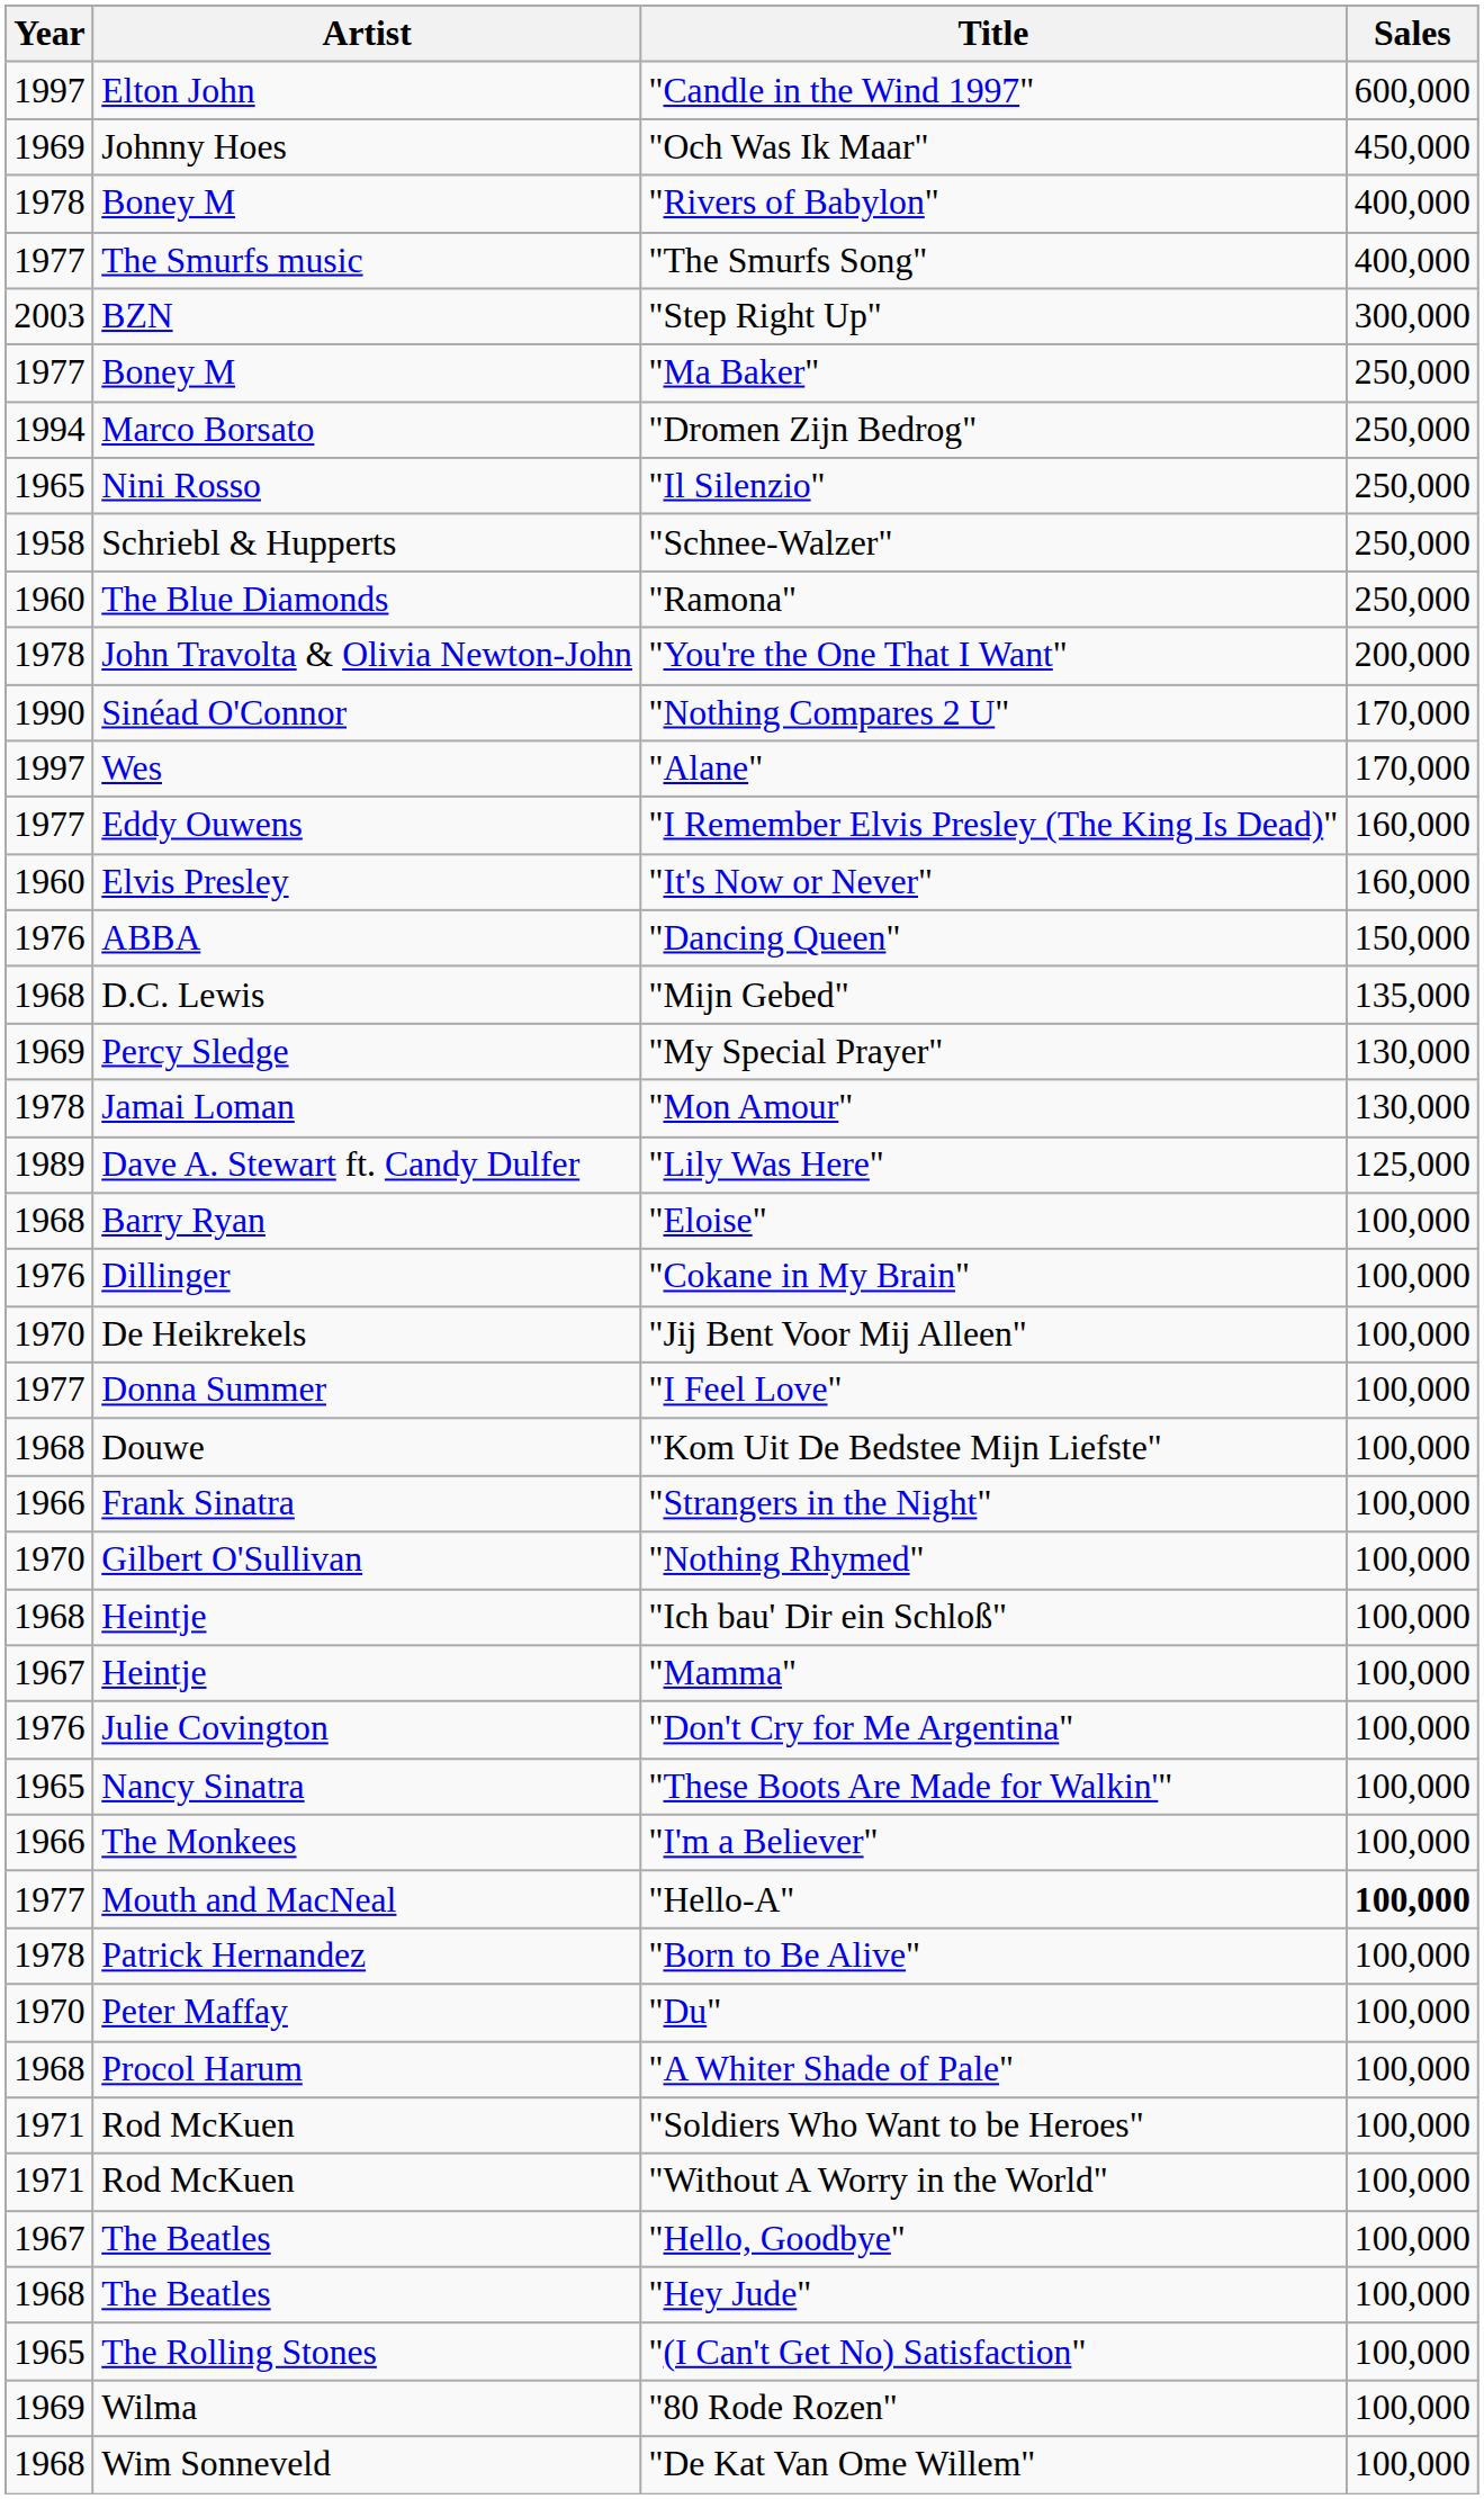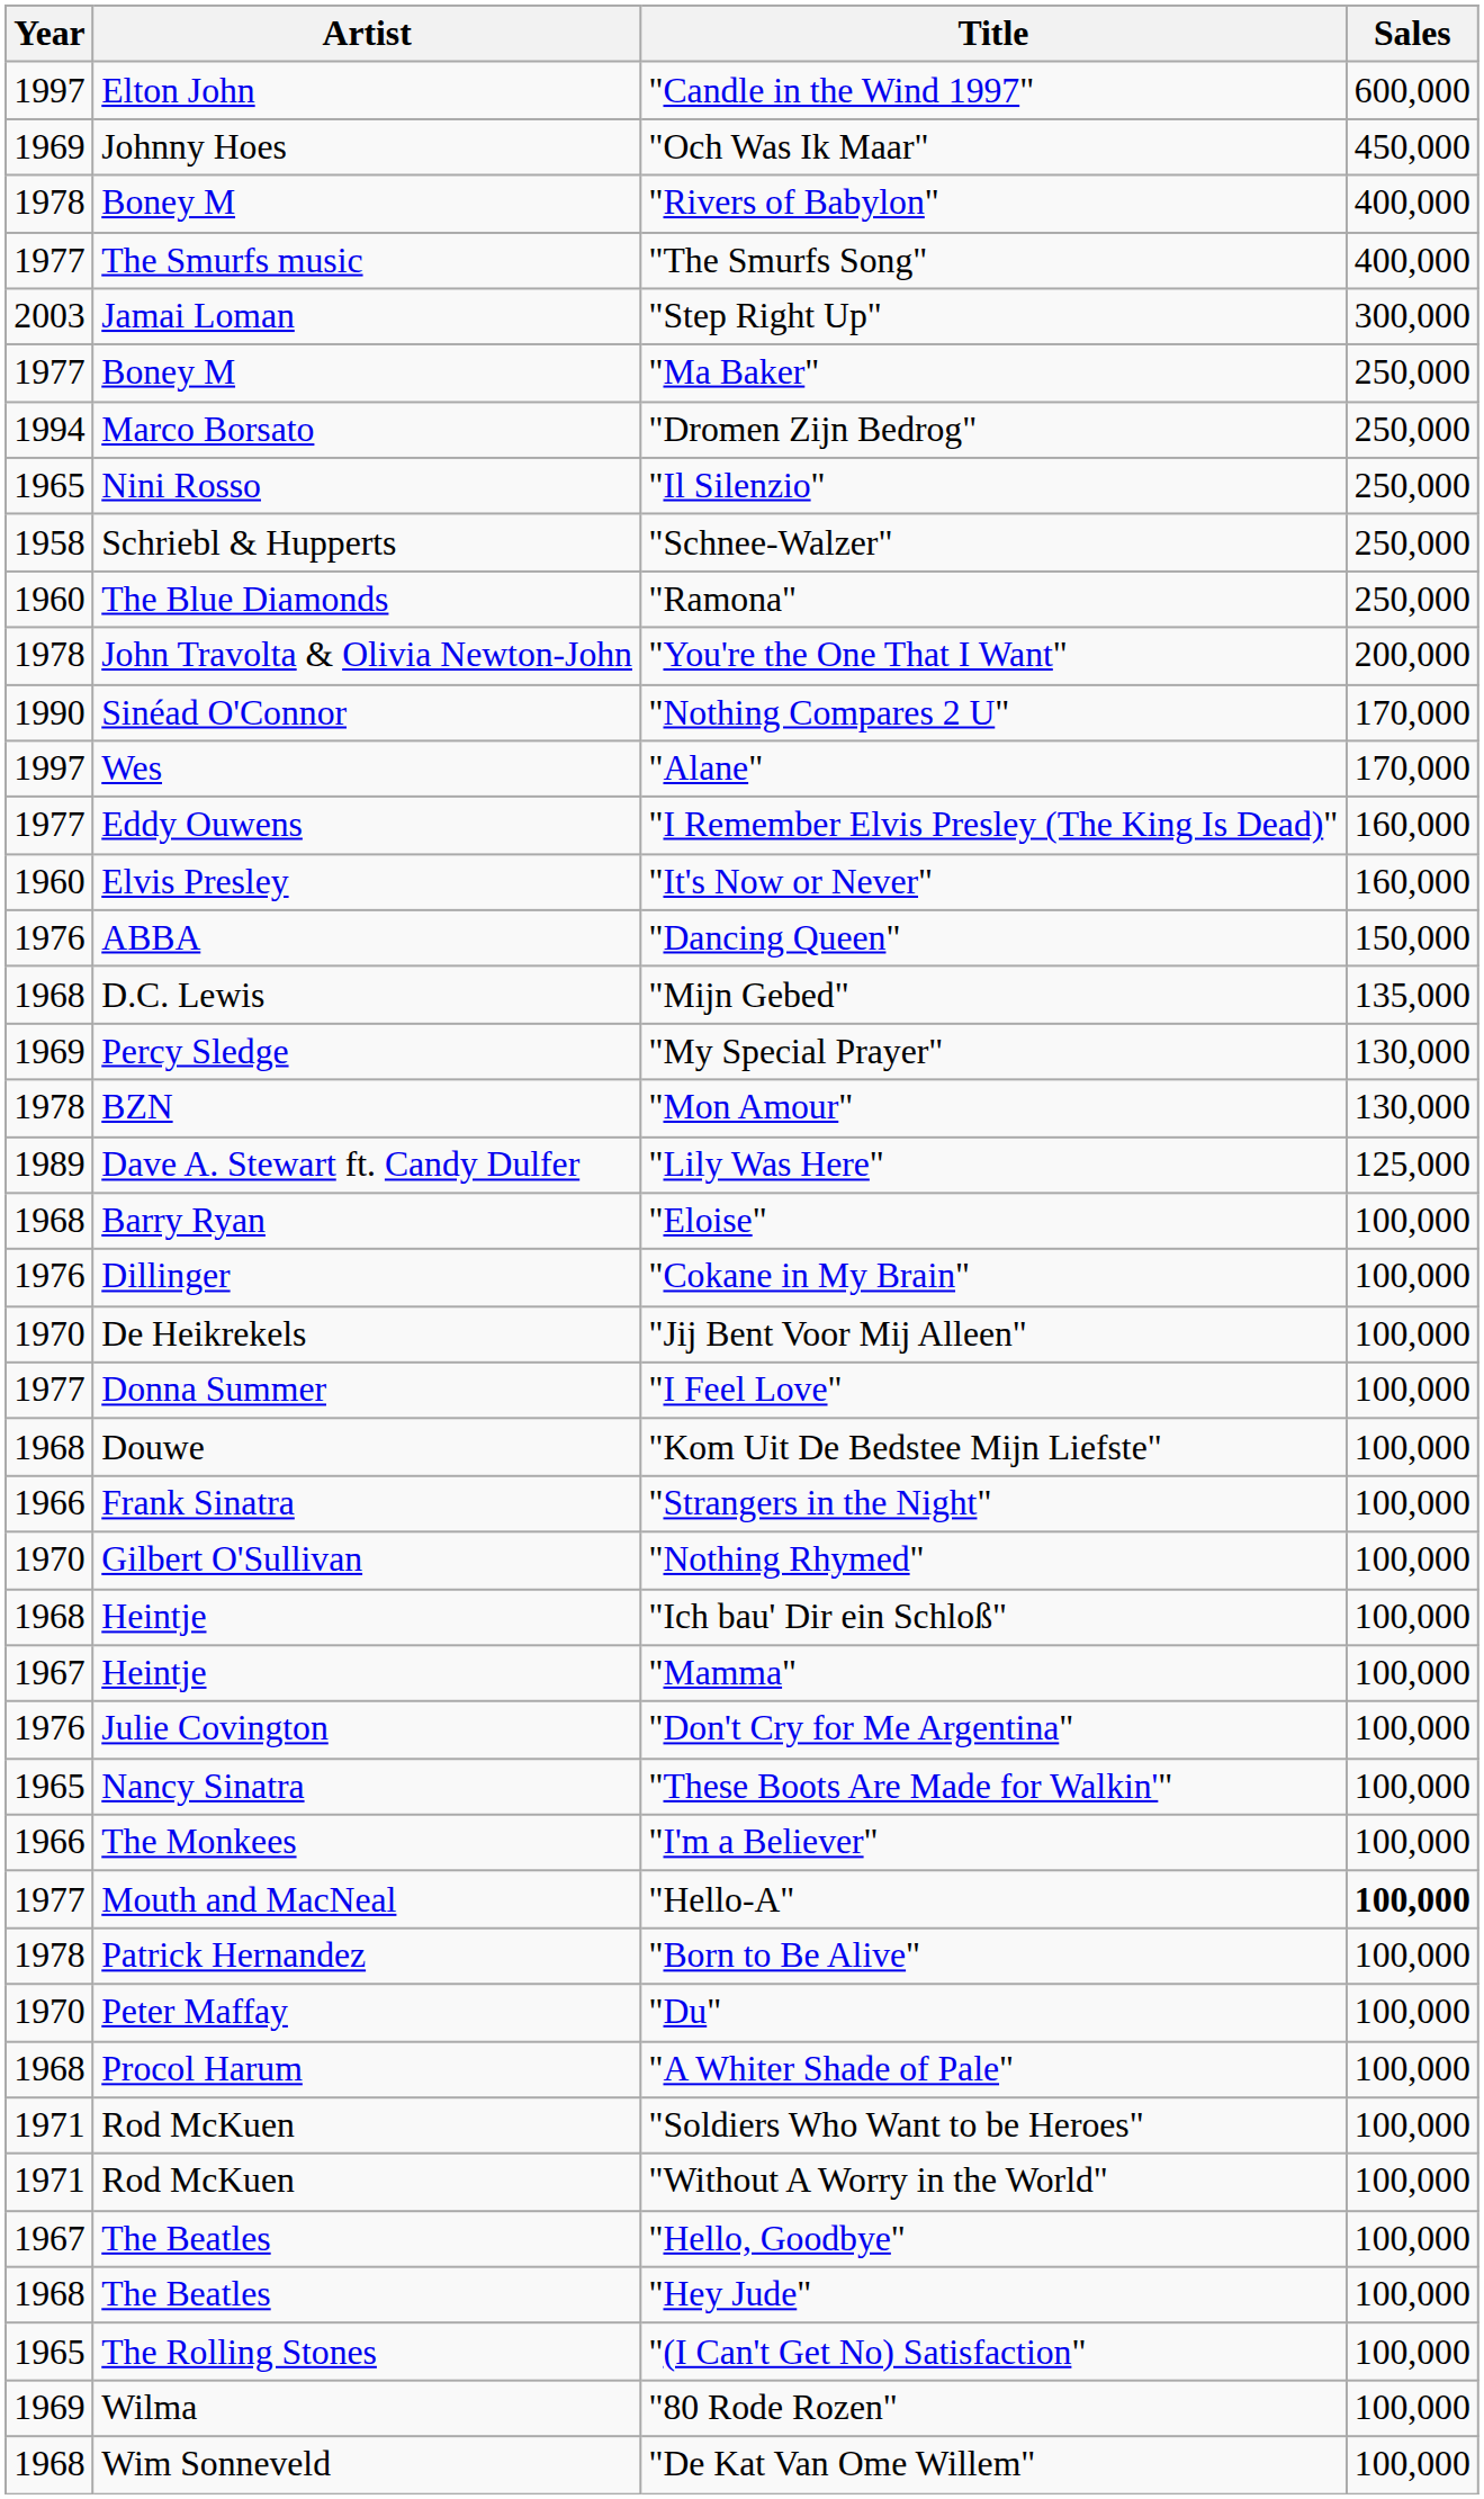 <table class="wikitable">
 <tr>
 <th>Year</th>
 <th>Artist</th>
 <th>Title</th>
 <th>Sales</th>
 </tr>
 <tr>
 <td>1997</td>
 <td><a href='#'>Elton John</a></td>
 <td>"<a href='#'>Candle in the Wind 1997</a>"</td>
 <td>600,000</td>
 </tr>
 <tr>
 <td>1969</td>
 <td>Johnny Hoes</td>
 <td>"Och Was Ik Maar"</td>
 <td>450,000</td>
 </tr>
 <tr>
 <td>1978</td>
 <td><a href='#'>Boney M</a></td>
 <td>"<a href='#'>Rivers of Babylon</a>"</td>
 <td>400,000</td>
 </tr>
 <tr>
 <td>1977</td>
 <td><a href='#'>The Smurfs music</a></td>
 <td>"The Smurfs Song"</td>
 <td>400,000</td>
 </tr>
 <tr>
 <td>2003</td>
-<td><a href='#'>BZN</a></td>
+<td><a href='#'>Jamai Loman</a></td>
 <td>"Step Right Up"</td>
 <td>300,000</td>
 </tr>
 <tr>
 <td>1977</td>
 <td><a href='#'>Boney M</a></td>
 <td>"<a href='#'>Ma Baker</a>"</td>
 <td>250,000</td>
 </tr>
 <tr>
 <td>1994</td>
 <td><a href='#'>Marco Borsato</a></td>
 <td>"Dromen Zijn Bedrog"</td>
 <td>250,000</td>
 </tr>
 <tr>
 <td>1965</td>
 <td><a href='#'>Nini Rosso</a></td>
 <td>"<a href='#'>Il Silenzio</a>"</td>
 <td>250,000</td>
 </tr>
 <tr>
 <td>1958</td>
 <td>Schriebl & Hupperts</td>
 <td>"Schnee-Walzer"</td>
 <td>250,000</td>
 </tr>
 <tr>
 <td>1960</td>
 <td><a href='#'>The Blue Diamonds</a></td>
 <td>"Ramona"</td>
 <td>250,000</td>
 </tr>
 <tr>
 <td>1978</td>
 <td><a href='#'>John Travolta</a> & <a href='#'>Olivia Newton-John</a></td>
 <td>"<a href='#'>You're the One That I Want</a>"</td>
 <td>200,000</td>
 </tr>
 <tr>
 <td>1990</td>
 <td><a href='#'>Sinéad O'Connor</a></td>
 <td>"<a href='#'>Nothing Compares 2 U</a>"</td>
 <td>170,000</td>
 </tr>
 <tr>
 <td>1997</td>
 <td><a href='#'>Wes</a></td>
 <td>"<a href='#'>Alane</a>"</td>
 <td>170,000</td>
 </tr>
 <tr>
 <td>1977</td>
 <td><a href='#'>Eddy Ouwens</a></td>
 <td>"<a href='#'>I Remember Elvis Presley (The King Is Dead)</a>"</td>
 <td>160,000</td>
 </tr>
 <tr>
 <td>1960</td>
 <td><a href='#'>Elvis Presley</a></td>
 <td>"<a href='#'>It's Now or Never</a>"</td>
 <td>160,000</td>
 </tr>
 <tr>
 <td>1976</td>
 <td><a href='#'>ABBA</a></td>
 <td>"<a href='#'>Dancing Queen</a>"</td>
 <td>150,000</td>
 </tr>
 <tr>
 <td>1968</td>
 <td>D.C. Lewis</td>
 <td>"Mijn Gebed"</td>
 <td>135,000</td>
 </tr>
 <tr>
 <td>1969</td>
 <td><a href='#'>Percy Sledge</a></td>
 <td>"My Special Prayer"</td>
 <td>130,000</td>
 </tr>
 <tr>
 <td>1978</td>
-<td><a href='#'>Jamai Loman</a></td>
+<td><a href='#'>BZN</a></td>
 <td>"<a href='#'>Mon Amour</a>"</td>
 <td>130,000</td>
 </tr>
 <tr>
 <td>1989</td>
 <td><a href='#'>Dave A. Stewart</a> ft. <a href='#'>Candy Dulfer</a></td>
 <td>"<a href='#'>Lily Was Here</a>"</td>
 <td>125,000</td>
 </tr>
 <tr>
 <td>1968</td>
 <td><a href='#'>Barry Ryan</a></td>
 <td>"<a href='#'>Eloise</a>"</td>
 <td>100,000</td>
 </tr>
 <tr>
 <td>1976</td>
 <td><a href='#'>Dillinger</a></td>
 <td>"<a href='#'>Cokane in My Brain</a>"</td>
 <td>100,000</td>
 </tr>
 <tr>
 <td>1970</td>
 <td>De Heikrekels</td>
 <td>"Jij Bent Voor Mij Alleen"</td>
 <td>100,000</td>
 </tr>
 <tr>
 <td>1977</td>
 <td><a href='#'>Donna Summer</a></td>
 <td>"<a href='#'>I Feel Love</a>"</td>
 <td>100,000</td>
 </tr>
 <tr>
 <td>1968</td>
 <td>Douwe</td>
 <td>"Kom Uit De Bedstee Mijn Liefste"</td>
 <td>100,000</td>
 </tr>
 <tr>
 <td>1966</td>
 <td><a href='#'>Frank Sinatra</a></td>
 <td>"<a href='#'>Strangers in the Night</a>"</td>
 <td>100,000</td>
 </tr>
 <tr>
 <td>1970</td>
 <td><a href='#'>Gilbert O'Sullivan</a></td>
 <td>"<a href='#'>Nothing Rhymed</a>"</td>
 <td>100,000</td>
 </tr>
 <tr>
 <td>1968</td>
 <td><a href='#'>Heintje</a></td>
 <td>"Ich bau' Dir ein Schloß"</td>
 <td>100,000</td>
 </tr>
 <tr>
 <td>1967</td>
 <td><a href='#'>Heintje</a></td>
 <td>"<a href='#'>Mamma</a>"</td>
 <td>100,000</td>
 </tr>
 <tr>
 <td>1976</td>
 <td><a href='#'>Julie Covington</a></td>
 <td>"<a href='#'>Don't Cry for Me Argentina</a>"</td>
 <td>100,000</td>
 </tr>
 <tr>
 <td>1965</td>
 <td><a href='#'>Nancy Sinatra</a></td>
 <td>"<a href='#'>These Boots Are Made for Walkin'</a>"</td>
 <td>100,000</td>
 </tr>
 <tr>
 <td>1966</td>
 <td><a href='#'>The Monkees</a></td>
 <td>"<a href='#'>I'm a Believer</a>"</td>
 <td>100,000</td>
 </tr>
 <tr>
 <td>1977</td>
 <td><a href='#'>Mouth and MacNeal</a></td>
 <td>"Hello-A"</td>
 <td><strong>100,000</strong></td>
 </tr>
 <tr>
 <td>1978</td>
 <td><a href='#'>Patrick Hernandez</a></td>
 <td>"<a href='#'>Born to Be Alive</a>"</td>
 <td>100,000</td>
 </tr>
 <tr>
 <td>1970</td>
 <td><a href='#'>Peter Maffay</a></td>
 <td>"<a href='#'>Du</a>"</td>
 <td>100,000</td>
 </tr>
 <tr>
 <td>1968</td>
 <td><a href='#'>Procol Harum</a></td>
 <td>"<a href='#'>A Whiter Shade of Pale</a>"</td>
 <td>100,000</td>
 </tr>
 <tr>
 <td>1971</td>
 <td>Rod McKuen</td>
 <td>"Soldiers Who Want to be Heroes"</td>
 <td>100,000</td>
 </tr>
 <tr>
 <td>1971</td>
 <td>Rod McKuen</td>
 <td>"Without A Worry in the World"</td>
 <td>100,000</td>
 </tr>
 <tr>
 <td>1967</td>
 <td><a href='#'>The Beatles</a></td>
 <td>"<a href='#'>Hello, Goodbye</a>"</td>
 <td>100,000</td>
 </tr>
 <tr>
 <td>1968</td>
 <td><a href='#'>The Beatles</a></td>
 <td>"<a href='#'>Hey Jude</a>"</td>
 <td>100,000</td>
 </tr>
 <tr>
 <td>1965</td>
 <td><a href='#'>The Rolling Stones</a></td>
 <td>"<a href='#'>(I Can't Get No) Satisfaction</a>"</td>
 <td>100,000</td>
 </tr>
 <tr>
 <td>1969</td>
 <td>Wilma</td>
 <td>"80 Rode Rozen"</td>
 <td>100,000</td>
 </tr>
 <tr>
 <td>1968</td>
 <td>Wim Sonneveld</td>
 <td>"De Kat Van Ome Willem"</td>
 <td>100,000</td>
 </tr>
 </table>
